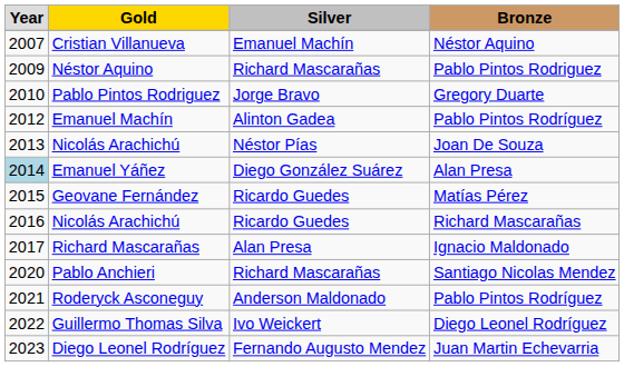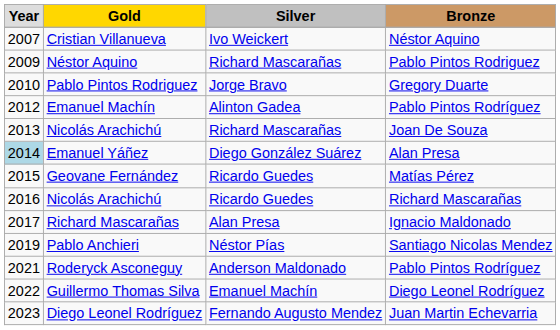 <table class="wikitable sortable" style="font-size:95%">
 <tr style="text-align:center; background:#e4e4e4; font-weight:bold;">
 <td style="background:#ddd; ">Year</td>
 <td style="background:gold; ">Gold</td>
 <td style="background:silver; ">Silver</td>
 <td style="background:#c96; ">Bronze</td>
 </tr>
 <tr style="background:#efefef;">
 </tr>
 <tr>
 <td>2007</td>
 <td><a href='#'>Cristian Villanueva</a></td>
-<td><a href='#'>Emanuel Machín</a></td>
+<td><a href='#'>Ivo Weickert</a></td>
 <td><a href='#'>Néstor Aquino</a></td>
 </tr>
 <tr>
 <td>2009</td>
 <td><a href='#'>Néstor Aquino</a></td>
 <td><a href='#'>Richard Mascarañas</a></td>
 <td><a href='#'>Pablo Pintos Rodriguez</a></td>
 </tr>
 <tr>
 <td>2010</td>
 <td><a href='#'>Pablo Pintos Rodriguez</a></td>
 <td><a href='#'>Jorge Bravo</a></td>
 <td><a href='#'>Gregory Duarte</a></td>
 </tr>
 <tr>
 <td>2012</td>
 <td><a href='#'>Emanuel Machín</a></td>
 <td><a href='#'>Alinton Gadea</a></td>
 <td><a href='#'>Pablo Pintos Rodríguez</a></td>
 </tr>
 <tr>
 <td>2013</td>
 <td><a href='#'>Nicolás Arachichú</a></td>
-<td><a href='#'>Néstor Pías</a></td>
+<td><a href='#'>Richard Mascarañas</a></td>
 <td><a href='#'>Joan De Souza</a></td>
 </tr>
 <tr>
 <td style="background: lightblue;">2014</td>
 <td><a href='#'>Emanuel Yáñez</a></td>
 <td><a href='#'>Diego González Suárez</a></td>
 <td><a href='#'>Alan Presa</a></td>
 </tr>
 <tr>
 <td>2015</td>
 <td><a href='#'>Geovane Fernández</a></td>
 <td><a href='#'>Ricardo Guedes</a></td>
 <td><a href='#'>Matías Pérez</a></td>
 </tr>
 <tr>
 <td>2016</td>
 <td><a href='#'>Nicolás Arachichú</a></td>
 <td><a href='#'>Ricardo Guedes</a></td>
 <td><a href='#'>Richard Mascarañas</a></td>
 </tr>
 <tr>
 <td>2017</td>
 <td><a href='#'>Richard Mascarañas</a></td>
 <td><a href='#'>Alan Presa</a></td>
 <td><a href='#'>Ignacio Maldonado</a></td>
 </tr>
 <tr>
-<td>2020</td>
+<td>2019</td>
 <td><a href='#'>Pablo Anchieri</a></td>
-<td><a href='#'>Richard Mascarañas</a></td>
+<td><a href='#'>Néstor Pías</a></td>
 <td><a href='#'>Santiago Nicolas Mendez</a></td>
 </tr>
 <tr>
 <td>2021</td>
 <td><a href='#'>Roderyck Asconeguy</a></td>
 <td><a href='#'>Anderson Maldonado</a></td>
 <td><a href='#'>Pablo Pintos Rodríguez</a></td>
 </tr>
 <tr>
 <td>2022</td>
 <td><a href='#'>Guillermo Thomas Silva</a></td>
-<td><a href='#'>Ivo Weickert</a></td>
+<td><a href='#'>Emanuel Machín</a></td>
 <td><a href='#'>Diego Leonel Rodríguez</a></td>
 </tr>
 <tr>
 <td>2023</td>
 <td><a href='#'>Diego Leonel Rodríguez</a></td>
 <td><a href='#'>Fernando Augusto Mendez</a></td>
 <td><a href='#'>Juan Martin Echevarria</a></td>
 </tr>
 </table>
